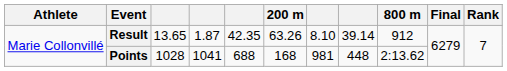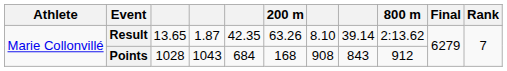 <table class="wikitable" style="font-size:90%">
 <tr>
 <th>Athlete</th>
 <th>Event</th>
 <th></th>
 <th></th>
 <th></th>
 <th>200 m</th>
 <th></th>
 <th></th>
 <th>800 m</th>
 <th>Final</th>
 <th>Rank</th>
 </tr>
 <tr align=center>
 <td align=left rowspan=2><a href='#'>Marie Collonvillé</a></td>
 <th style="font-size:95%">Result</th>
 <td>13.65</td>
 <td>1.87</td>
 <td>42.35</td>
 <td>63.26</td>
 <td>8.10</td>
 <td>39.14</td>
-<td>912</td>
+<td>2:13.62</td>
 <td rowspan=2>6279</td>
 <td rowspan=2>7</td>
 </tr>
 <tr align=center>
 <th style="font-size:95%">Points</th>
 <td>1028</td>
-<td>1041</td>
-<td>688</td>
+<td>1043</td>
+<td>684</td>
 <td>168</td>
-<td>981</td>
-<td>448</td>
-<td>2:13.62</td>
+<td>908</td>
+<td>843</td>
+<td>912</td>
 </tr>
 </table>
